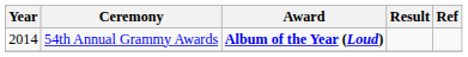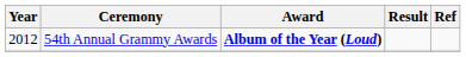 <table class="wikitable">
 <tr style="background:#ccc; text-align:center;">
 <th scope="col">Year</th>
 <th scope="col">Ceremony</th>
 <th scope="col">Award</th>
 <th scope="col">Result</th>
 <th scope="col">Ref</th>
 </tr>
 <tr>
-<td>2014</td>
+<td>2012</td>
 <td><a href='#'>54th Annual Grammy Awards</a></td>
 <td><strong><a href='#'>Album of the Year</a> (<em><a href='#'>Loud</a></em>)</strong></td>
 <td></td>
 <td></td>
 </tr>
 <tr>
 </tr>
 </table>
